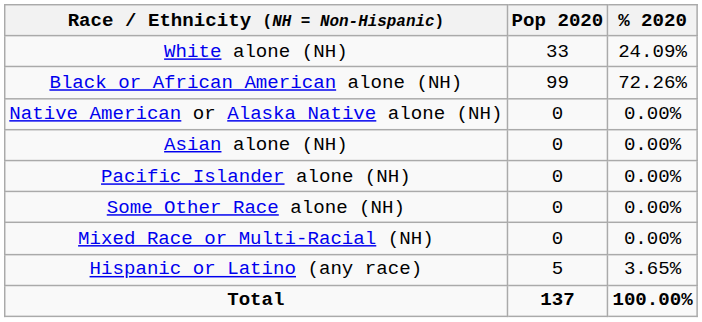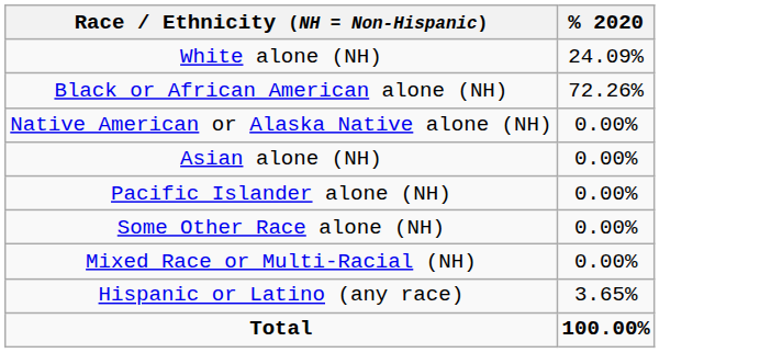 <table class="wikitable" style="text-align:center;">
 <tr>
 <th>Race / Ethnicity <small>(<em>NH = Non-Hispanic</em>)</small></th>
-<th>Pop 2020</th>
 <th>% 2020</th>
 </tr>
 <tr>
 <td><a href='#'>White</a> alone (NH)</td>
-<td>33</td>
 <td>24.09%</td>
 </tr>
 <tr>
 <td><a href='#'>Black or African American</a> alone (NH)</td>
-<td>99</td>
 <td>72.26%</td>
 </tr>
 <tr>
 <td><a href='#'>Native American</a> or <a href='#'>Alaska Native</a> alone (NH)</td>
-<td>0</td>
 <td>0.00%</td>
 </tr>
 <tr>
 <td><a href='#'>Asian</a> alone (NH)</td>
-<td>0</td>
 <td>0.00%</td>
 </tr>
 <tr>
 <td><a href='#'>Pacific Islander</a> alone (NH)</td>
-<td>0</td>
 <td>0.00%</td>
 </tr>
 <tr>
 <td><a href='#'>Some Other Race</a> alone (NH)</td>
-<td>0</td>
 <td>0.00%</td>
 </tr>
 <tr>
 <td><a href='#'>Mixed Race or Multi-Racial</a> (NH)</td>
-<td>0</td>
 <td>0.00%</td>
 </tr>
 <tr>
 <td><a href='#'>Hispanic or Latino</a> (any race)</td>
-<td>5</td>
 <td>3.65%</td>
 </tr>
 <tr>
 <td><strong>Total</strong></td>
-<td><strong>137</strong></td>
 <td><strong>100.00%</strong></td>
 </tr>
 </table>
